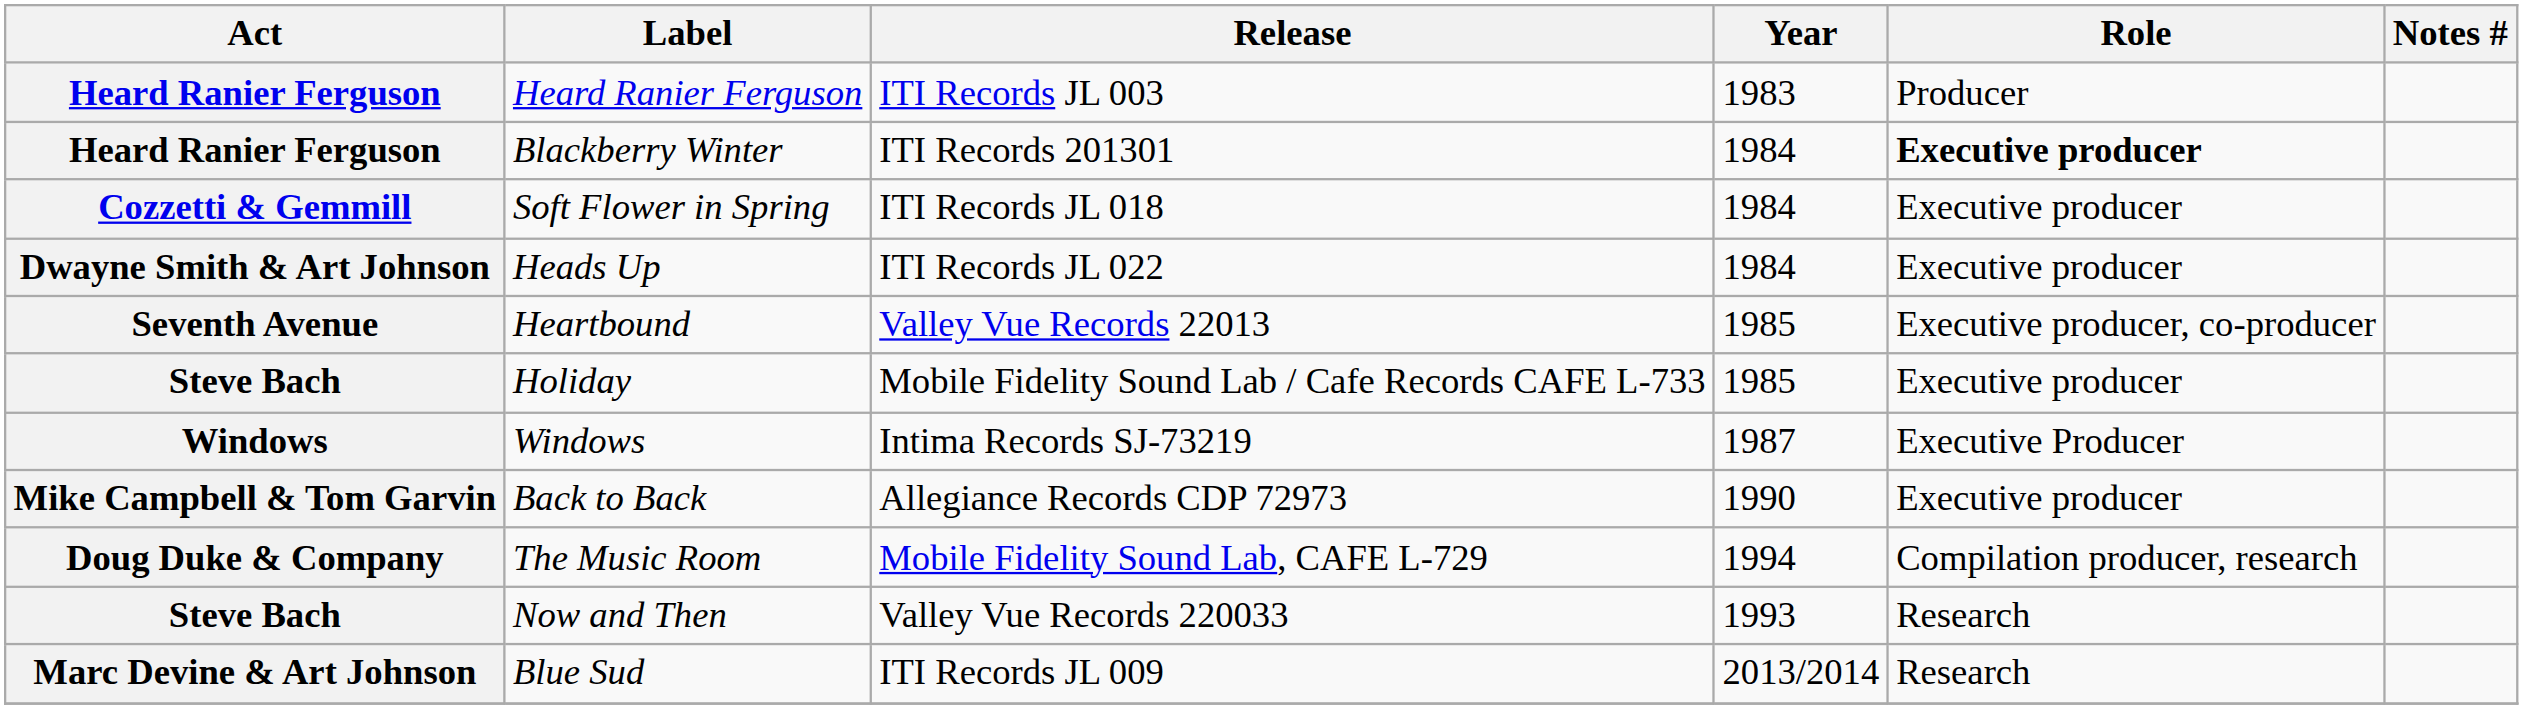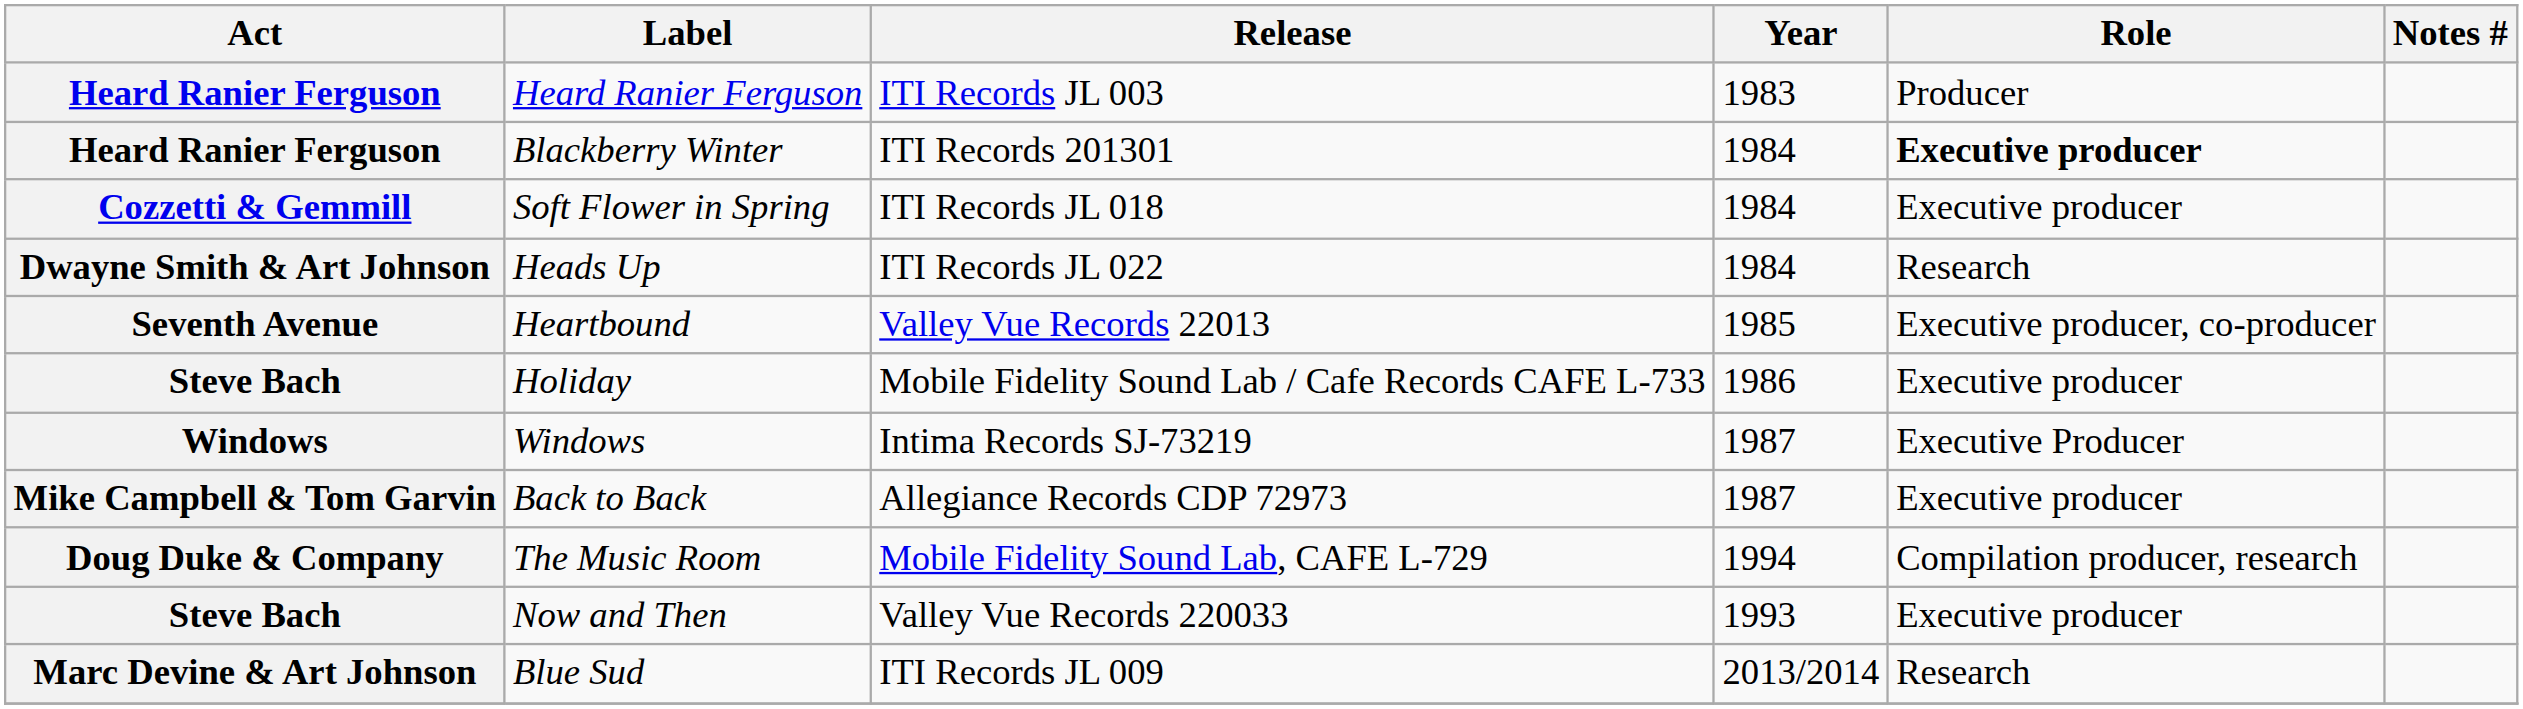 <table class="wikitable plainrowheaders sortable">
 <tr>
 <th scope="col">Act</th>
 <th scope="col">Label</th>
 <th scope="col">Release</th>
 <th scope="col">Year</th>
 <th scope="col">Role</th>
 <th scope="col" class="unsortable">Notes #</th>
 </tr>
 <tr>
 <th scope="row"><a href='#'>Heard Ranier Ferguson</a></th>
 <td><em><a href='#'>Heard Ranier Ferguson</a></em></td>
 <td><a href='#'>ITI Records</a> JL 003</td>
 <td>1983</td>
 <td>Producer</td>
 <td></td>
 </tr>
 <tr>
 <th scope="row">Heard Ranier Ferguson</th>
 <td><em>Blackberry Winter</em></td>
 <td>ITI Records 201301</td>
 <td>1984</td>
 <td><strong>Executive producer</strong></td>
 <td></td>
 </tr>
 <tr>
 <th scope="row"><a href='#'>Cozzetti & Gemmill</a></th>
 <td><em>Soft Flower in Spring</em></td>
 <td>ITI Records JL 018</td>
 <td>1984</td>
 <td>Executive producer</td>
 <td></td>
 </tr>
 <tr>
 <th scope="row">Dwayne Smith & Art Johnson</th>
 <td><em>Heads Up</em></td>
 <td>ITI Records JL 022</td>
 <td>1984</td>
-<td>Executive producer</td>
+<td>Research</td>
 <td></td>
 </tr>
 <tr>
 <th scope="row">Seventh Avenue</th>
 <td><em>Heartbound</em></td>
 <td><a href='#'>Valley Vue Records</a>  22013</td>
 <td>1985</td>
 <td>Executive producer, co-producer</td>
 <td></td>
 </tr>
 <tr>
 <th scope="row">Steve Bach</th>
 <td><em>Holiday</em></td>
 <td>Mobile Fidelity Sound Lab / Cafe Records CAFE L-733</td>
-<td>1985</td>
+<td>1986</td>
 <td>Executive producer</td>
 <td></td>
 </tr>
 <tr>
 <th scope="row">Windows</th>
 <td><em>Windows</em></td>
 <td>Intima Records SJ-73219</td>
 <td>1987</td>
 <td>Executive Producer</td>
 <td></td>
 </tr>
 <tr>
 <th scope="row">Mike Campbell & Tom Garvin</th>
 <td><em>Back to Back</em></td>
 <td>Allegiance Records CDP 72973</td>
-<td>1990</td>
+<td>1987</td>
 <td>Executive producer</td>
 <td></td>
 </tr>
 <tr>
 <th scope="row">Doug Duke & Company</th>
 <td><em>The Music Room</em></td>
 <td><a href='#'>Mobile Fidelity Sound Lab</a>, CAFE L-729</td>
 <td>1994</td>
 <td>Compilation producer, research</td>
 <td></td>
 </tr>
 <tr>
 <th scope="row">Steve Bach</th>
 <td><em>Now and Then</em></td>
 <td>Valley Vue Records 220033</td>
 <td>1993</td>
-<td>Research</td>
+<td>Executive producer</td>
 <td></td>
 </tr>
 <tr>
 <th scope="row">Marc Devine & Art Johnson</th>
 <td><em>Blue Sud</em></td>
 <td>ITI Records JL 009</td>
 <td>2013/2014</td>
 <td>Research</td>
 <td></td>
 </tr>
 <tr>
 </tr>
 </table>
